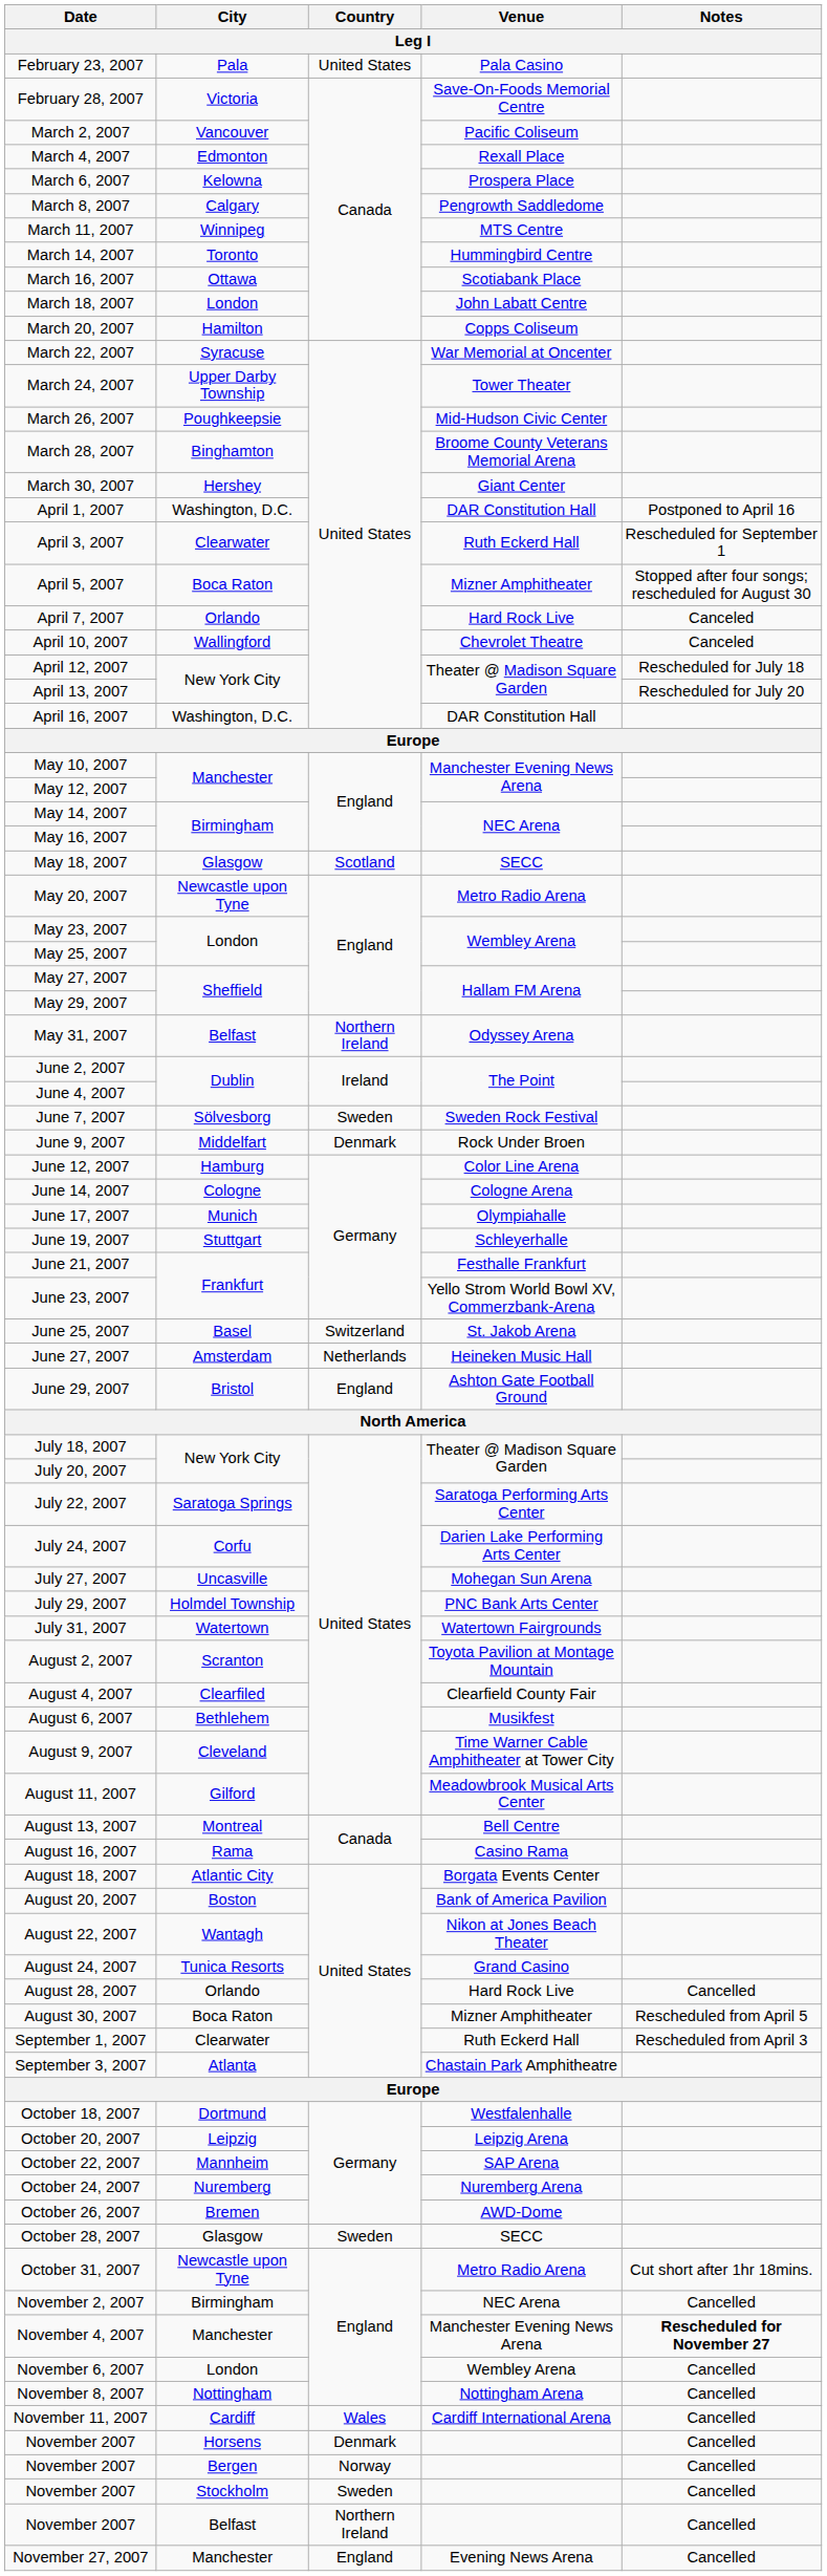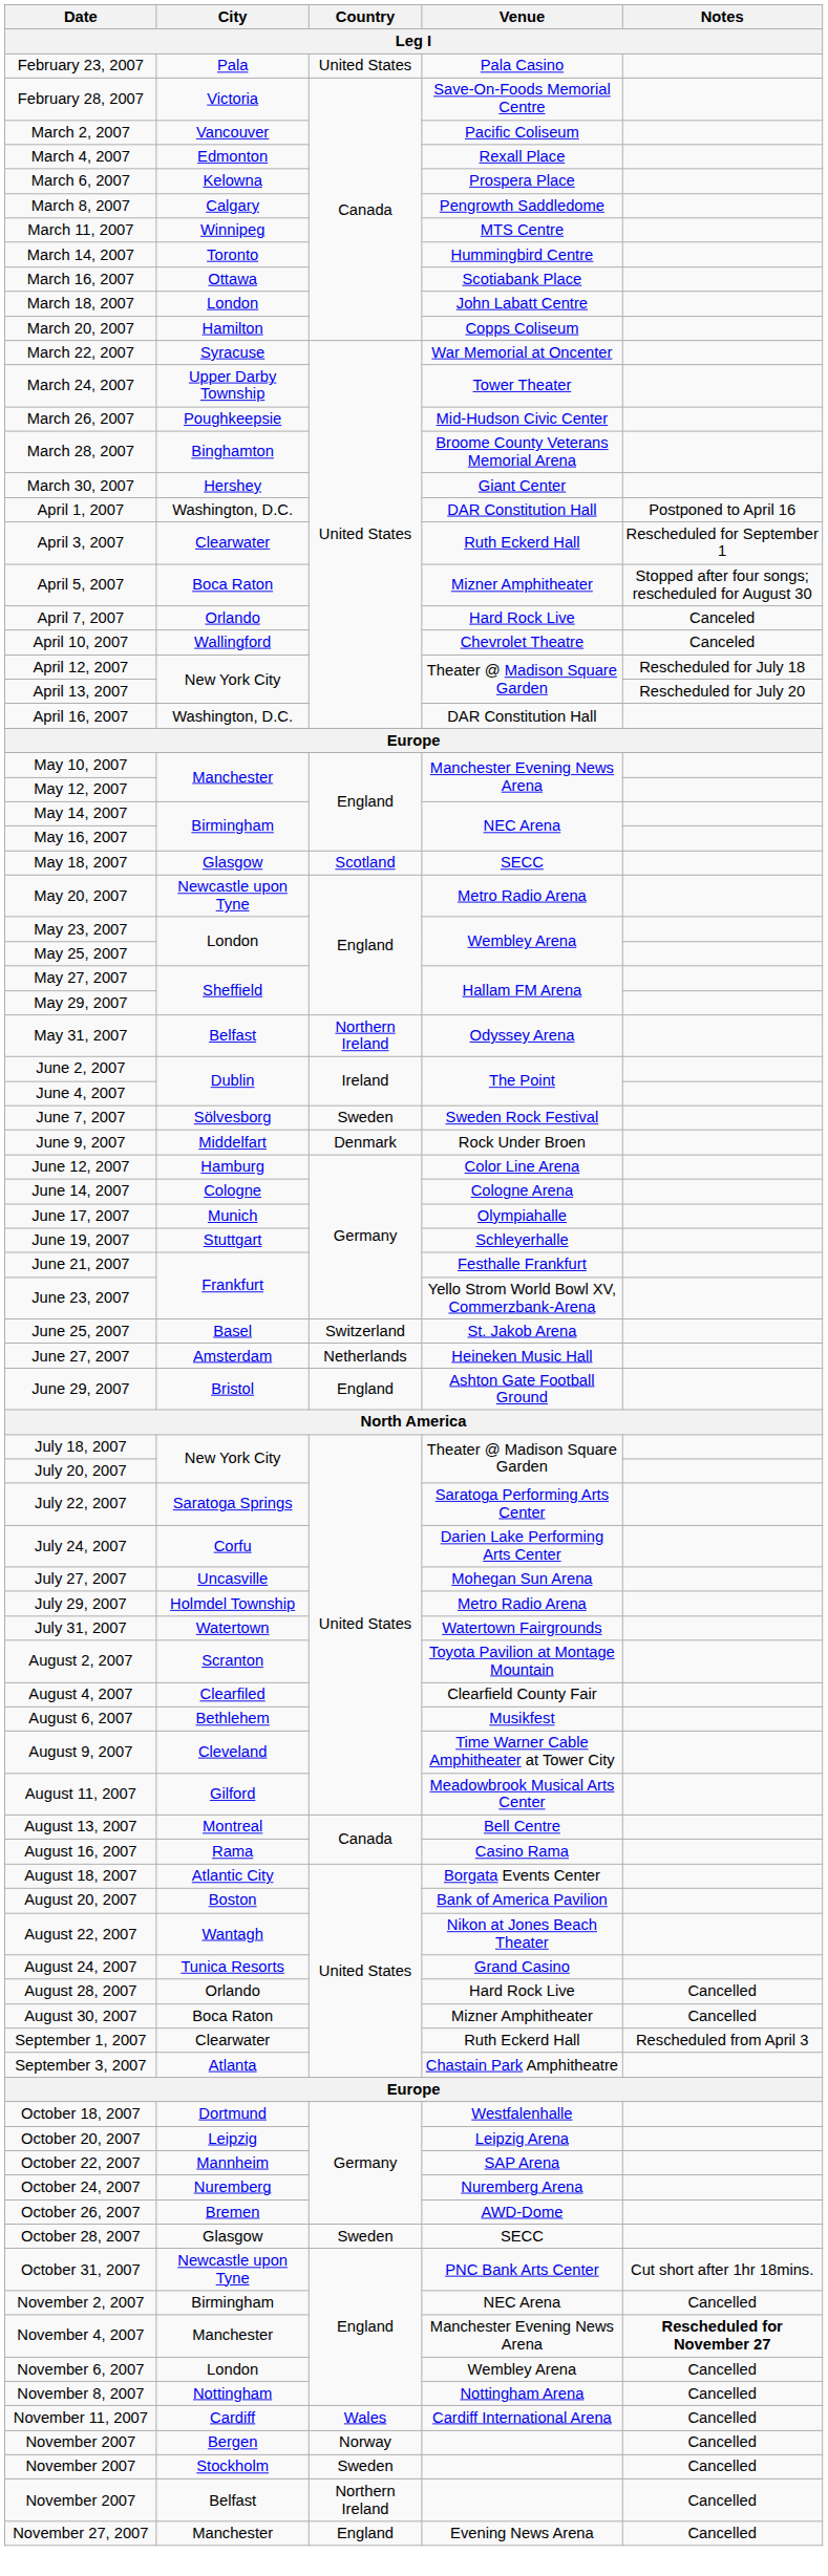 <table class="wikitable" style="text-align:center;">
 <tr>
 <th width="150">Date</th>
 <th width="150">City</th>
 <th width="110">Country</th>
 <th width="200">Venue</th>
 <th width="200">Notes</th>
 </tr>
 <tr>
 <th colspan="5">Leg I</th>
 </tr>
 <tr>
 <td>February 23, 2007</td>
 <td><a href='#'>Pala</a></td>
 <td>United States</td>
 <td><a href='#'>Pala Casino</a></td>
 <td></td>
 </tr>
 <tr>
 <td>February 28, 2007</td>
 <td><a href='#'>Victoria</a></td>
 <td rowspan="10">Canada</td>
 <td><a href='#'>Save-On-Foods Memorial Centre</a></td>
 <td></td>
 </tr>
 <tr>
 <td>March 2, 2007</td>
 <td><a href='#'>Vancouver</a></td>
 <td><a href='#'>Pacific Coliseum</a></td>
 <td></td>
 </tr>
 <tr>
 <td>March 4, 2007</td>
 <td><a href='#'>Edmonton</a></td>
 <td><a href='#'>Rexall Place</a></td>
 <td></td>
 </tr>
 <tr>
 <td>March 6, 2007</td>
 <td><a href='#'>Kelowna</a></td>
 <td><a href='#'>Prospera Place</a></td>
 <td></td>
 </tr>
 <tr>
 <td>March 8, 2007</td>
 <td><a href='#'>Calgary</a></td>
 <td><a href='#'>Pengrowth Saddledome</a></td>
 <td></td>
 </tr>
 <tr>
 <td>March 11, 2007</td>
 <td><a href='#'>Winnipeg</a></td>
 <td><a href='#'>MTS Centre</a></td>
 <td></td>
 </tr>
 <tr>
 <td>March 14, 2007</td>
 <td><a href='#'>Toronto</a></td>
 <td><a href='#'>Hummingbird Centre</a></td>
 <td></td>
 </tr>
 <tr>
 <td>March 16, 2007</td>
 <td><a href='#'>Ottawa</a></td>
 <td><a href='#'>Scotiabank Place</a></td>
 <td></td>
 </tr>
 <tr>
 <td>March 18, 2007</td>
 <td><a href='#'>London</a></td>
 <td><a href='#'>John Labatt Centre</a></td>
 <td></td>
 </tr>
 <tr>
 <td>March 20, 2007</td>
 <td><a href='#'>Hamilton</a></td>
 <td><a href='#'>Copps Coliseum</a></td>
 <td></td>
 </tr>
 <tr>
 <td>March 22, 2007</td>
 <td><a href='#'>Syracuse</a></td>
 <td rowspan="13">United States</td>
 <td><a href='#'>War Memorial at Oncenter</a></td>
 <td></td>
 </tr>
 <tr>
 <td>March 24, 2007</td>
 <td><a href='#'>Upper Darby Township</a></td>
 <td><a href='#'>Tower Theater</a></td>
 <td></td>
 </tr>
 <tr>
 <td>March 26, 2007</td>
 <td><a href='#'>Poughkeepsie</a></td>
 <td><a href='#'>Mid-Hudson Civic Center</a></td>
 <td></td>
 </tr>
 <tr>
 <td>March 28, 2007</td>
 <td><a href='#'>Binghamton</a></td>
 <td><a href='#'>Broome County Veterans Memorial Arena</a></td>
 <td></td>
 </tr>
 <tr>
 <td>March 30, 2007</td>
 <td><a href='#'>Hershey</a></td>
 <td><a href='#'>Giant Center</a></td>
 <td></td>
 </tr>
 <tr>
 <td>April 1, 2007</td>
 <td>Washington, D.C.</td>
 <td><a href='#'>DAR Constitution Hall</a></td>
 <td>Postponed to April 16</td>
 </tr>
 <tr>
 <td>April 3, 2007</td>
 <td><a href='#'>Clearwater</a></td>
 <td><a href='#'>Ruth Eckerd Hall</a></td>
 <td>Rescheduled for September 1</td>
 </tr>
 <tr>
 <td>April 5, 2007</td>
 <td><a href='#'>Boca Raton</a></td>
 <td><a href='#'>Mizner Amphitheater</a></td>
 <td>Stopped after four songs;<br>rescheduled for August 30</td>
 </tr>
 <tr>
 <td>April 7, 2007</td>
 <td><a href='#'>Orlando</a></td>
 <td><a href='#'>Hard Rock Live</a></td>
 <td>Canceled</td>
 </tr>
 <tr>
 <td>April 10, 2007</td>
 <td><a href='#'>Wallingford</a></td>
 <td><a href='#'>Chevrolet Theatre</a></td>
 <td>Canceled</td>
 </tr>
 <tr>
 <td>April 12, 2007</td>
 <td rowspan="2">New York City</td>
 <td rowspan="2">Theater @ <a href='#'>Madison Square Garden</a></td>
 <td>Rescheduled for July 18</td>
 </tr>
 <tr>
 <td>April 13, 2007</td>
 <td>Rescheduled for July 20</td>
 </tr>
 <tr>
 <td>April 16, 2007</td>
 <td>Washington, D.C.</td>
 <td>DAR Constitution Hall</td>
 <td></td>
 </tr>
 <tr>
 <th colspan="5">Europe</th>
 </tr>
 <tr>
 <td>May 10, 2007</td>
 <td rowspan="2"><a href='#'>Manchester</a></td>
 <td rowspan="4">England</td>
 <td rowspan="2"><a href='#'>Manchester Evening News Arena</a></td>
 <td></td>
 </tr>
 <tr>
 <td>May 12, 2007</td>
 <td></td>
 </tr>
 <tr>
 <td>May 14, 2007</td>
 <td rowspan="2"><a href='#'>Birmingham</a></td>
 <td rowspan="2"><a href='#'>NEC Arena</a></td>
 <td></td>
 </tr>
 <tr>
 <td>May 16, 2007</td>
 <td></td>
 </tr>
 <tr>
 <td>May 18, 2007</td>
 <td><a href='#'>Glasgow</a></td>
 <td><a href='#'>Scotland</a></td>
 <td><a href='#'>SECC</a></td>
 <td></td>
 </tr>
 <tr>
 <td>May 20, 2007</td>
 <td><a href='#'>Newcastle upon Tyne</a></td>
 <td rowspan="5">England</td>
 <td><a href='#'>Metro Radio Arena</a></td>
 <td></td>
 </tr>
 <tr>
 <td>May 23, 2007</td>
 <td rowspan="2">London</td>
 <td rowspan="2"><a href='#'>Wembley Arena</a></td>
 <td></td>
 </tr>
 <tr>
 <td>May 25, 2007</td>
 <td></td>
 </tr>
 <tr>
 <td>May 27, 2007</td>
 <td rowspan="2"><a href='#'>Sheffield</a></td>
 <td rowspan="2"><a href='#'>Hallam FM Arena</a></td>
 <td></td>
 </tr>
 <tr>
 <td>May 29, 2007</td>
 <td></td>
 </tr>
 <tr>
 <td>May 31, 2007</td>
 <td><a href='#'>Belfast</a></td>
 <td><a href='#'>Northern Ireland</a></td>
 <td><a href='#'>Odyssey Arena</a></td>
 <td></td>
 </tr>
 <tr>
 <td>June 2, 2007</td>
 <td rowspan="2"><a href='#'>Dublin</a></td>
 <td rowspan="2">Ireland</td>
 <td rowspan="2"><a href='#'>The Point</a></td>
 <td></td>
 </tr>
 <tr>
 <td>June 4, 2007</td>
 <td></td>
 </tr>
 <tr>
 <td>June 7, 2007</td>
 <td><a href='#'>Sölvesborg</a></td>
 <td>Sweden</td>
 <td><a href='#'>Sweden Rock Festival</a></td>
 <td></td>
 </tr>
 <tr>
 <td>June 9, 2007</td>
 <td><a href='#'>Middelfart</a></td>
 <td>Denmark</td>
 <td>Rock Under Broen</td>
 <td></td>
 </tr>
 <tr>
 <td>June 12, 2007</td>
 <td><a href='#'>Hamburg</a></td>
 <td rowspan="6">Germany</td>
 <td><a href='#'>Color Line Arena</a></td>
 <td></td>
 </tr>
 <tr>
 <td>June 14, 2007</td>
 <td><a href='#'>Cologne</a></td>
 <td><a href='#'>Cologne Arena</a></td>
 <td></td>
 </tr>
 <tr>
 <td>June 17, 2007</td>
 <td><a href='#'>Munich</a></td>
 <td><a href='#'>Olympiahalle</a></td>
 <td></td>
 </tr>
 <tr>
 <td>June 19, 2007</td>
 <td><a href='#'>Stuttgart</a></td>
 <td><a href='#'>Schleyerhalle</a></td>
 <td></td>
 </tr>
 <tr>
 <td>June 21, 2007</td>
 <td rowspan="2"><a href='#'>Frankfurt</a></td>
 <td><a href='#'>Festhalle Frankfurt</a></td>
 <td></td>
 </tr>
 <tr>
 <td>June 23, 2007</td>
 <td>Yello Strom World Bowl XV, <a href='#'>Commerzbank-Arena</a></td>
 <td></td>
 </tr>
 <tr>
 <td>June 25, 2007</td>
 <td><a href='#'>Basel</a></td>
 <td>Switzerland</td>
 <td><a href='#'>St. Jakob Arena</a></td>
 <td></td>
 </tr>
 <tr>
 <td>June 27, 2007</td>
 <td><a href='#'>Amsterdam</a></td>
 <td>Netherlands</td>
 <td><a href='#'>Heineken Music Hall</a></td>
 <td></td>
 </tr>
 <tr>
 <td>June 29, 2007</td>
 <td><a href='#'>Bristol</a></td>
 <td>England</td>
 <td><a href='#'>Ashton Gate Football Ground</a></td>
 <td></td>
 </tr>
 <tr>
 <th colspan="5">North America</th>
 </tr>
 <tr>
 <td>July 18, 2007</td>
 <td rowspan="2">New York City</td>
 <td rowspan="12">United States</td>
 <td rowspan="2">Theater @ Madison Square Garden</td>
 <td></td>
 </tr>
 <tr>
 <td>July 20, 2007</td>
 <td></td>
 </tr>
 <tr>
 <td>July 22, 2007</td>
 <td><a href='#'>Saratoga Springs</a></td>
 <td><a href='#'>Saratoga Performing Arts Center</a></td>
 <td></td>
 </tr>
 <tr>
 <td>July 24, 2007</td>
 <td><a href='#'>Corfu</a></td>
 <td><a href='#'>Darien Lake Performing Arts Center</a></td>
 <td></td>
 </tr>
 <tr>
 <td>July 27, 2007</td>
 <td><a href='#'>Uncasville</a></td>
 <td><a href='#'>Mohegan Sun Arena</a></td>
 <td></td>
 </tr>
 <tr>
 <td>July 29, 2007</td>
 <td><a href='#'>Holmdel Township</a></td>
-<td><a href='#'>PNC Bank Arts Center</a></td>
+<td><a href='#'>Metro Radio Arena</a></td>
 <td></td>
 </tr>
 <tr>
 <td>July 31, 2007</td>
 <td><a href='#'>Watertown</a></td>
 <td><a href='#'>Watertown Fairgrounds</a></td>
 <td></td>
 </tr>
 <tr>
 <td>August 2, 2007</td>
 <td><a href='#'>Scranton</a></td>
 <td><a href='#'>Toyota Pavilion at Montage Mountain</a></td>
 <td></td>
 </tr>
 <tr>
 <td>August 4, 2007</td>
 <td><a href='#'>Clearfiled</a></td>
 <td>Clearfield County Fair</td>
 <td></td>
 </tr>
 <tr>
 <td>August 6, 2007</td>
 <td><a href='#'>Bethlehem</a></td>
 <td><a href='#'>Musikfest</a></td>
 <td></td>
 </tr>
 <tr>
 <td>August 9, 2007</td>
 <td><a href='#'>Cleveland</a></td>
 <td><a href='#'>Time Warner Cable Amphitheater</a> at Tower City</td>
 <td></td>
 </tr>
 <tr>
 <td>August 11, 2007</td>
 <td><a href='#'>Gilford</a></td>
 <td><a href='#'>Meadowbrook Musical Arts Center</a></td>
 <td></td>
 </tr>
 <tr>
 <td>August 13, 2007</td>
 <td><a href='#'>Montreal</a></td>
 <td rowspan="2">Canada</td>
 <td><a href='#'>Bell Centre</a></td>
 <td></td>
 </tr>
 <tr>
 <td>August 16, 2007</td>
 <td><a href='#'>Rama</a></td>
 <td><a href='#'>Casino Rama</a></td>
 <td></td>
 </tr>
 <tr>
 <td>August 18, 2007</td>
 <td><a href='#'>Atlantic City</a></td>
 <td rowspan="8">United States</td>
 <td><a href='#'>Borgata</a> Events Center</td>
 <td></td>
 </tr>
 <tr>
 <td>August 20, 2007</td>
 <td><a href='#'>Boston</a></td>
 <td><a href='#'>Bank of America Pavilion</a></td>
 <td></td>
 </tr>
 <tr>
 <td>August 22, 2007</td>
 <td><a href='#'>Wantagh</a></td>
 <td><a href='#'>Nikon at Jones Beach Theater</a></td>
 <td></td>
 </tr>
 <tr>
 <td>August 24, 2007</td>
 <td><a href='#'>Tunica Resorts</a></td>
 <td><a href='#'>Grand Casino</a></td>
 <td></td>
 </tr>
 <tr>
 <td>August 28, 2007</td>
 <td>Orlando</td>
 <td>Hard Rock Live</td>
 <td>Cancelled</td>
 </tr>
 <tr>
 <td>August 30, 2007</td>
 <td>Boca Raton</td>
 <td>Mizner Amphitheater</td>
-<td>Rescheduled from April 5</td>
+<td>Cancelled</td>
 </tr>
 <tr>
 <td>September 1, 2007</td>
 <td>Clearwater</td>
 <td>Ruth Eckerd Hall</td>
 <td>Rescheduled from April 3</td>
 </tr>
 <tr>
 <td>September 3, 2007</td>
 <td><a href='#'>Atlanta</a></td>
 <td><a href='#'>Chastain Park</a> Amphitheatre</td>
 <td></td>
 </tr>
 <tr>
 <th colspan="5">Europe</th>
 </tr>
 <tr>
 <td>October 18, 2007</td>
 <td><a href='#'>Dortmund</a></td>
 <td rowspan="5">Germany</td>
 <td><a href='#'>Westfalenhalle</a></td>
 <td></td>
 </tr>
 <tr>
 <td>October 20, 2007</td>
 <td><a href='#'>Leipzig</a></td>
 <td><a href='#'>Leipzig Arena</a></td>
 <td></td>
 </tr>
 <tr>
 <td>October 22, 2007</td>
 <td><a href='#'>Mannheim</a></td>
 <td><a href='#'>SAP Arena</a></td>
 <td></td>
 </tr>
 <tr>
 <td>October 24, 2007</td>
 <td><a href='#'>Nuremberg</a></td>
 <td><a href='#'>Nuremberg Arena</a></td>
 <td></td>
 </tr>
 <tr>
 <td>October 26, 2007</td>
 <td><a href='#'>Bremen</a></td>
 <td><a href='#'>AWD-Dome</a></td>
 <td></td>
 </tr>
 <tr>
 <td>October 28, 2007</td>
 <td>Glasgow</td>
 <td>Sweden</td>
 <td>SECC</td>
 </tr>
 <tr>
 <td>October 31, 2007</td>
 <td><a href='#'>Newcastle upon Tyne</a></td>
 <td rowspan="5">England</td>
-<td><a href='#'>Metro Radio Arena</a></td>
+<td><a href='#'>PNC Bank Arts Center</a></td>
 <td>Cut short after 1hr 18mins.</td>
 </tr>
 <tr>
 <td>November 2, 2007</td>
 <td>Birmingham</td>
 <td>NEC Arena</td>
 <td>Cancelled</td>
 </tr>
 <tr>
 <td>November 4, 2007</td>
 <td>Manchester</td>
 <td>Manchester Evening News Arena</td>
 <td><strong>Rescheduled for November 27</strong></td>
 </tr>
 <tr>
 <td>November 6, 2007</td>
 <td>London</td>
 <td>Wembley Arena</td>
 <td>Cancelled</td>
 </tr>
 <tr>
 <td>November 8, 2007</td>
 <td><a href='#'>Nottingham</a></td>
 <td><a href='#'>Nottingham Arena</a></td>
 <td>Cancelled</td>
 </tr>
 <tr>
 <td>November 11, 2007</td>
 <td><a href='#'>Cardiff</a></td>
 <td><a href='#'>Wales</a></td>
 <td><a href='#'>Cardiff International Arena</a></td>
 <td>Cancelled</td>
 </tr>
 <tr>
 <td>November 2007</td>
-<td><a href='#'>Horsens</a></td>
-<td>Denmark</td>
-<td></td>
-<td>Cancelled</td>
-</tr>
-<tr>
-<td>November 2007</td>
 <td><a href='#'>Bergen</a></td>
 <td>Norway</td>
 <td></td>
 <td>Cancelled</td>
 </tr>
 <tr>
 <td>November 2007</td>
 <td><a href='#'>Stockholm</a></td>
 <td>Sweden</td>
 <td></td>
 <td>Cancelled</td>
 </tr>
 <tr>
 <td>November 2007</td>
 <td>Belfast</td>
 <td>Northern Ireland</td>
 <td></td>
 <td>Cancelled</td>
 </tr>
 <tr>
 <td>November 27, 2007</td>
 <td>Manchester</td>
 <td>England</td>
 <td>Evening News Arena</td>
 <td>Cancelled</td>
 </tr>
 </table>
